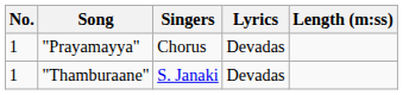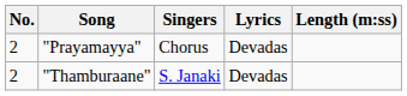 <table class="wikitable" style="font-size:95%;">
 <tr>
 <th>No.</th>
 <th>Song</th>
 <th>Singers</th>
 <th>Lyrics</th>
 <th>Length (m:ss)</th>
 </tr>
 <tr>
-<td>1</td>
+<td>2</td>
 <td>"Prayamayya"</td>
 <td>Chorus</td>
 <td>Devadas</td>
 <td></td>
 </tr>
 <tr>
-<td>1</td>
+<td>2</td>
 <td>"Thamburaane"</td>
 <td><a href='#'>S. Janaki</a></td>
 <td>Devadas</td>
 <td></td>
 </tr>
 </table>
